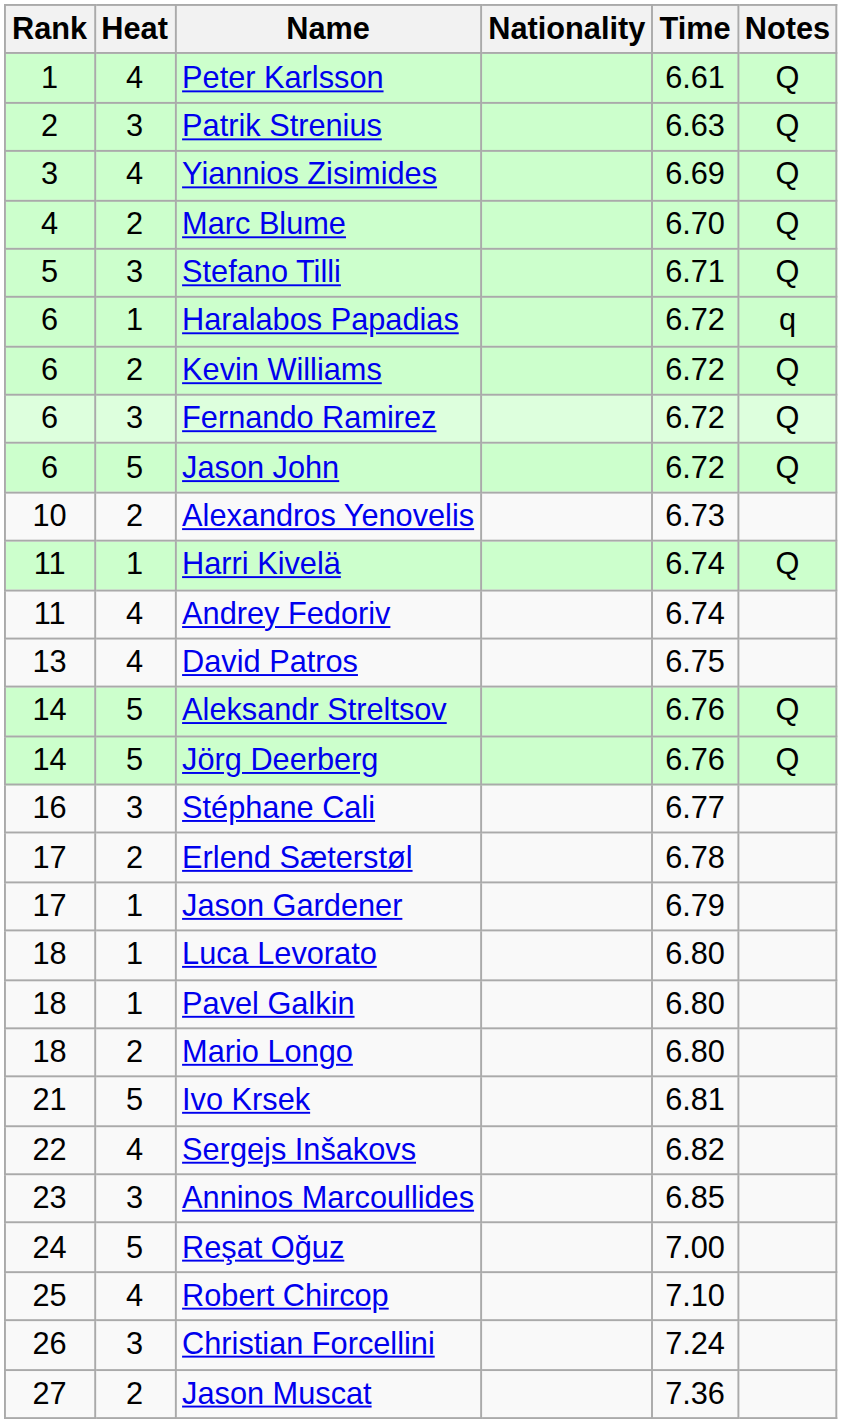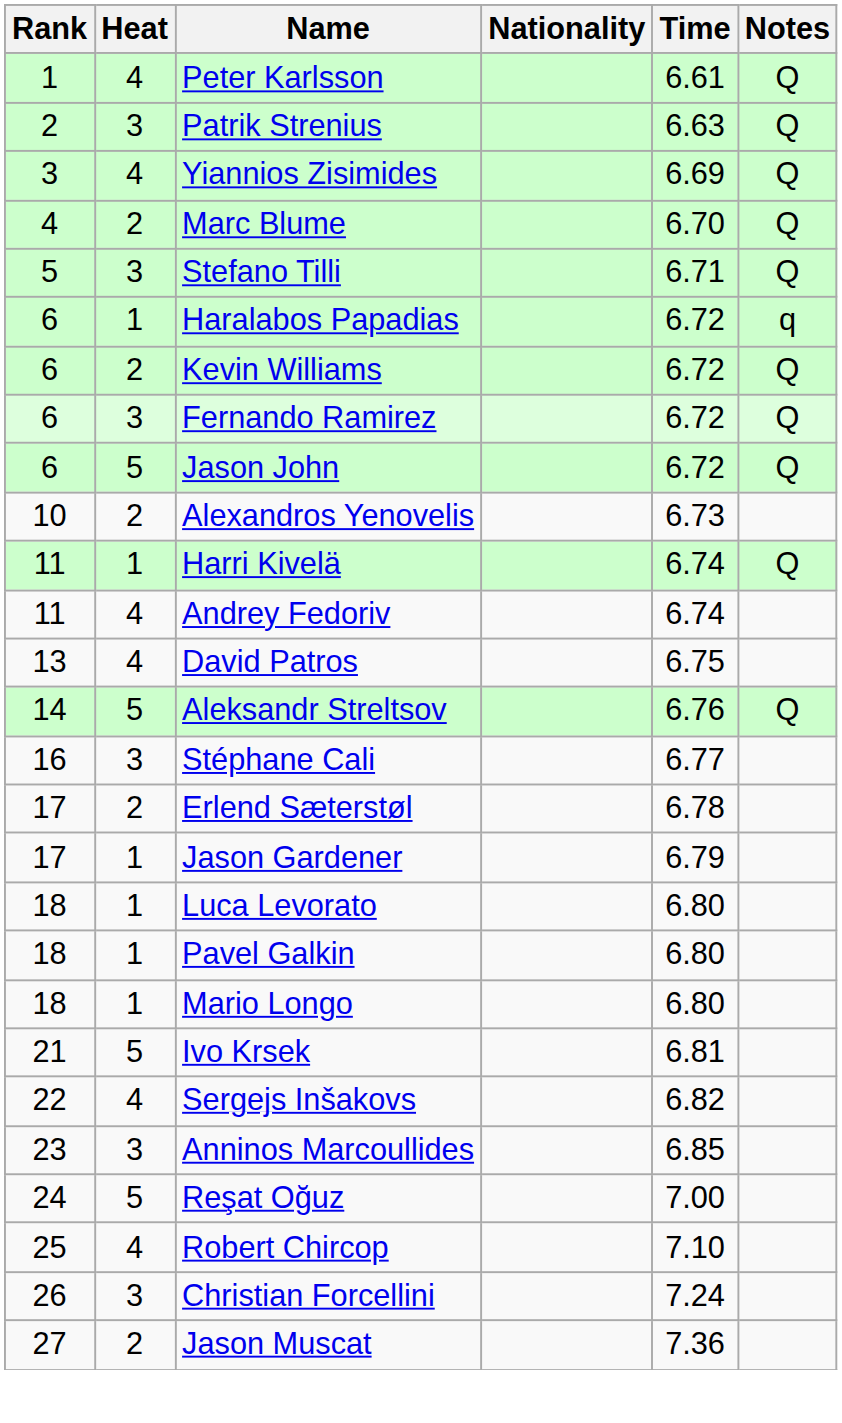 <table class="wikitable sortable" style="text-align:center">
 <tr>
 <th>Rank</th>
 <th>Heat</th>
 <th>Name</th>
 <th>Nationality</th>
 <th>Time</th>
 <th>Notes</th>
 </tr>
 <tr bgcolor=ccffcc>
 <td>1</td>
 <td>4</td>
 <td align="left"><a href='#'>Peter Karlsson</a></td>
 <td align=left></td>
 <td>6.61</td>
 <td>Q</td>
 </tr>
 <tr bgcolor=ccffcc>
 <td>2</td>
 <td>3</td>
 <td align="left"><a href='#'>Patrik Strenius</a></td>
 <td align=left></td>
 <td>6.63</td>
 <td>Q</td>
 </tr>
 <tr bgcolor=ccffcc>
 <td>3</td>
 <td>4</td>
 <td align="left"><a href='#'>Yiannios Zisimides</a></td>
 <td align=left></td>
 <td>6.69</td>
 <td>Q</td>
 </tr>
 <tr bgcolor=ccffcc>
 <td>4</td>
 <td>2</td>
 <td align="left"><a href='#'>Marc Blume</a></td>
 <td align=left></td>
 <td>6.70</td>
 <td>Q</td>
 </tr>
 <tr bgcolor=ccffcc>
 <td>5</td>
 <td>3</td>
 <td align="left"><a href='#'>Stefano Tilli</a></td>
 <td align=left></td>
 <td>6.71</td>
 <td>Q</td>
 </tr>
 <tr bgcolor=ccffcc>
 <td>6</td>
 <td>1</td>
 <td align="left"><a href='#'>Haralabos Papadias</a></td>
 <td align=left></td>
 <td>6.72</td>
 <td>q</td>
 </tr>
 <tr bgcolor=ccffcc>
 <td>6</td>
 <td>2</td>
 <td align="left"><a href='#'>Kevin Williams</a></td>
 <td align=left></td>
 <td>6.72</td>
 <td>Q</td>
 </tr>
 <tr bgcolor=ddffdd>
 <td>6</td>
 <td>3</td>
 <td align="left"><a href='#'>Fernando Ramirez</a></td>
 <td align=left></td>
 <td>6.72</td>
 <td>Q</td>
 </tr>
 <tr bgcolor=ccffcc>
 <td>6</td>
 <td>5</td>
 <td align="left"><a href='#'>Jason John</a></td>
 <td align=left></td>
 <td>6.72</td>
 <td>Q</td>
 </tr>
 <tr>
 <td>10</td>
 <td>2</td>
 <td align="left"><a href='#'>Alexandros Yenovelis</a></td>
 <td align=left></td>
 <td>6.73</td>
 <td></td>
 </tr>
 <tr bgcolor=ccffcc>
 <td>11</td>
 <td>1</td>
 <td align="left"><a href='#'>Harri Kivelä</a></td>
 <td align=left></td>
 <td>6.74</td>
 <td>Q</td>
 </tr>
 <tr>
 <td>11</td>
 <td>4</td>
 <td align="left"><a href='#'>Andrey Fedoriv</a></td>
 <td align=left></td>
 <td>6.74</td>
 <td></td>
 </tr>
 <tr>
 <td>13</td>
 <td>4</td>
 <td align="left"><a href='#'>David Patros</a></td>
 <td align=left></td>
 <td>6.75</td>
 <td></td>
 </tr>
 <tr bgcolor=ccffcc>
 <td>14</td>
 <td>5</td>
 <td align="left"><a href='#'>Aleksandr Streltsov</a></td>
 <td align=left></td>
 <td>6.76</td>
 <td>Q</td>
 </tr>
-<tr bgcolor=ccffcc>
-<td>14</td>
-<td>5</td>
-<td align="left"><a href='#'>Jörg Deerberg</a></td>
-<td align=left></td>
-<td>6.76</td>
-<td>Q</td>
-</tr>
 <tr>
 <td>16</td>
 <td>3</td>
 <td align="left"><a href='#'>Stéphane Cali</a></td>
 <td align=left></td>
 <td>6.77</td>
 <td></td>
 </tr>
 <tr>
 <td>17</td>
 <td>2</td>
 <td align="left"><a href='#'>Erlend Sæterstøl</a></td>
 <td align=left></td>
 <td>6.78</td>
 <td></td>
 </tr>
 <tr>
 <td>17</td>
 <td>1</td>
 <td align="left"><a href='#'>Jason Gardener</a></td>
 <td align=left></td>
 <td>6.79</td>
 <td></td>
 </tr>
 <tr>
 <td>18</td>
 <td>1</td>
 <td align="left"><a href='#'>Luca Levorato</a></td>
 <td align=left></td>
 <td>6.80</td>
 <td></td>
 </tr>
 <tr>
 <td>18</td>
 <td>1</td>
 <td align="left"><a href='#'>Pavel Galkin</a></td>
 <td align=left></td>
 <td>6.80</td>
 <td></td>
 </tr>
 <tr>
 <td>18</td>
-<td>2</td>
+<td>1</td>
 <td align="left"><a href='#'>Mario Longo</a></td>
 <td align=left></td>
 <td>6.80</td>
 <td></td>
 </tr>
 <tr>
 <td>21</td>
 <td>5</td>
 <td align="left"><a href='#'>Ivo Krsek</a></td>
 <td align=left></td>
 <td>6.81</td>
 <td></td>
 </tr>
 <tr>
 <td>22</td>
 <td>4</td>
 <td align="left"><a href='#'>Sergejs Inšakovs</a></td>
 <td align=left></td>
 <td>6.82</td>
 <td></td>
 </tr>
 <tr>
 <td>23</td>
 <td>3</td>
 <td align="left"><a href='#'>Anninos Marcoullides</a></td>
 <td align=left></td>
 <td>6.85</td>
 <td></td>
 </tr>
 <tr>
 <td>24</td>
 <td>5</td>
 <td align="left"><a href='#'>Reşat Oğuz</a></td>
 <td align=left></td>
 <td>7.00</td>
 <td></td>
 </tr>
 <tr>
 <td>25</td>
 <td>4</td>
 <td align="left"><a href='#'>Robert Chircop</a></td>
 <td align=left></td>
 <td>7.10</td>
 <td></td>
 </tr>
 <tr>
 <td>26</td>
 <td>3</td>
 <td align="left"><a href='#'>Christian Forcellini</a></td>
 <td align=left></td>
 <td>7.24</td>
 <td></td>
 </tr>
 <tr>
 <td>27</td>
 <td>2</td>
 <td align="left"><a href='#'>Jason Muscat</a></td>
 <td align=left></td>
 <td>7.36</td>
 <td></td>
 </tr>
 </table>
